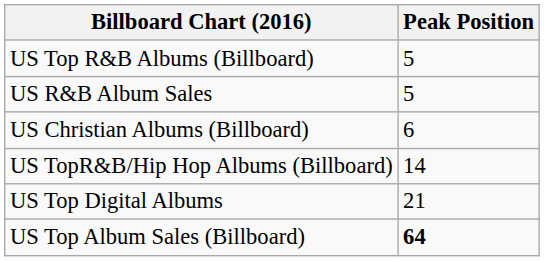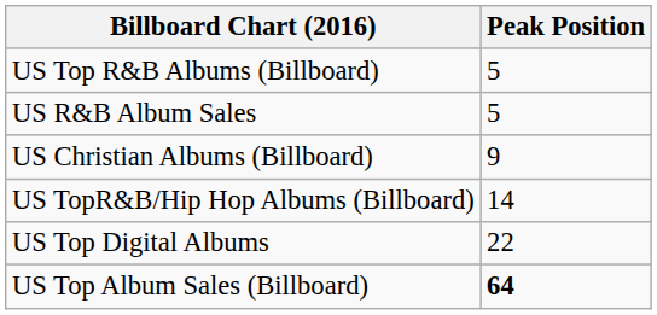 <table class="wikitable">
 <tr>
 <th>Billboard Chart (2016)</th>
 <th>Peak Position</th>
 </tr>
 <tr>
 <td>US Top R&B Albums (Billboard)</td>
 <td>5</td>
 </tr>
 <tr>
 <td>US R&B Album Sales</td>
 <td>5</td>
 </tr>
 <tr>
 <td>US Christian Albums (Billboard)</td>
-<td>6</td>
+<td>9</td>
 </tr>
 <tr>
 <td>US TopR&B/Hip Hop Albums (Billboard)</td>
 <td>14</td>
 </tr>
 <tr>
 <td>US Top Digital Albums</td>
-<td>21</td>
+<td>22</td>
 </tr>
 <tr>
 <td>US Top Album Sales (Billboard)</td>
 <td><strong>64</strong></td>
 </tr>
 </table>
